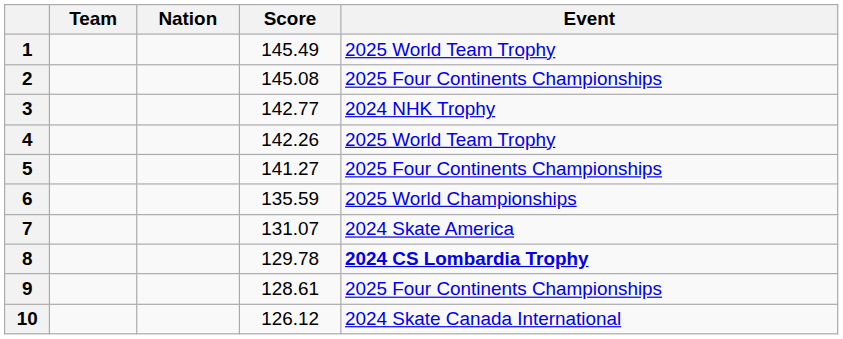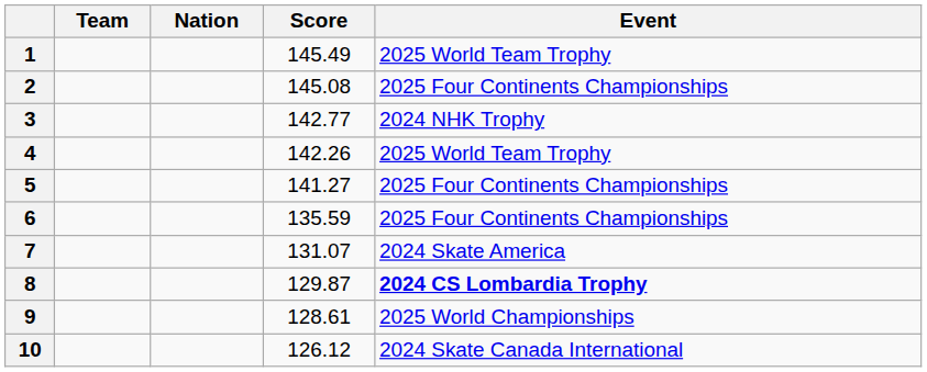 <table class="wikitable unsortable" style="text-align:left; width:80%">
 <tr>
 <th scope="col"></th>
 <th scope="col">Team</th>
 <th scope="col">Nation</th>
 <th scope="col">Score</th>
 <th scope="col">Event</th>
 </tr>
 <tr>
 <th scope="row">1</th>
 <td></td>
 <td></td>
 <td style="text-align:center">145.49</td>
 <td><a href='#'>2025 World Team Trophy</a></td>
 </tr>
 <tr>
 <th scope="row">2</th>
 <td></td>
 <td></td>
 <td style="text-align:center">145.08</td>
 <td><a href='#'>2025 Four Continents Championships</a></td>
 </tr>
 <tr>
 <th scope="row">3</th>
 <td></td>
 <td></td>
 <td style="text-align:center">142.77</td>
 <td><a href='#'>2024 NHK Trophy</a></td>
 </tr>
 <tr>
 <th scope="row">4</th>
 <td></td>
 <td></td>
 <td style="text-align:center">142.26</td>
 <td><a href='#'>2025 World Team Trophy</a></td>
 </tr>
 <tr>
 <th scope="row">5</th>
 <td></td>
 <td></td>
 <td style="text-align:center">141.27</td>
 <td><a href='#'>2025 Four Continents Championships</a></td>
 </tr>
 <tr>
 <th scope="row">6</th>
 <td></td>
 <td></td>
 <td style="text-align:center">135.59</td>
-<td><a href='#'>2025 World Championships</a></td>
+<td><a href='#'>2025 Four Continents Championships</a></td>
 </tr>
 <tr>
 <th scope="row">7</th>
 <td></td>
 <td></td>
 <td style="text-align:center">131.07</td>
 <td><a href='#'>2024 Skate America</a></td>
 </tr>
 <tr>
 <th scope="row">8</th>
 <td></td>
 <td></td>
-<td style="text-align:center">129.78</td>
+<td style="text-align:center">129.87</td>
 <td><strong><a href='#'>2024 CS Lombardia Trophy</a></strong></td>
 </tr>
 <tr>
 <th scope="row">9</th>
 <td></td>
 <td></td>
 <td style="text-align:center">128.61</td>
-<td><a href='#'>2025 Four Continents Championships</a></td>
+<td><a href='#'>2025 World Championships</a></td>
 </tr>
 <tr>
 <th scope="row">10</th>
 <td></td>
 <td></td>
 <td style="text-align:center">126.12</td>
 <td><a href='#'>2024 Skate Canada International</a></td>
 </tr>
 </table>
